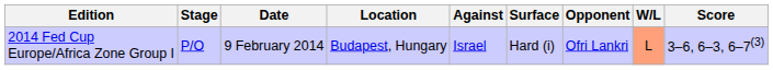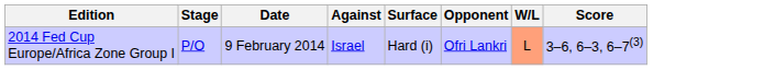 <table class=wikitable style=font-size:97%>
 <tr>
 <th>Edition</th>
 <th>Stage</th>
 <th>Date</th>
-<th>Location</th>
 <th>Against</th>
 <th>Surface</th>
 <th>Opponent</th>
 <th>W/L</th>
 <th>Score</th>
 </tr>
 <tr style="background:#ccf;">
 <td><a href='#'>2014 Fed Cup</a> <br> Europe/Africa Zone Group I</td>
 <td><a href='#'>P/O</a></td>
 <td>9 February 2014</td>
-<td><a href='#'>Budapest</a>, Hungary</td>
 <td> <a href='#'>Israel</a></td>
 <td>Hard (i)</td>
 <td> <a href='#'>Ofri Lankri</a></td>
 <td style="text-align:center; background:#ffa07a;">L</td>
 <td>3–6, 6–3, 6–7<sup>(3)</sup></td>
 </tr>
 </table>
